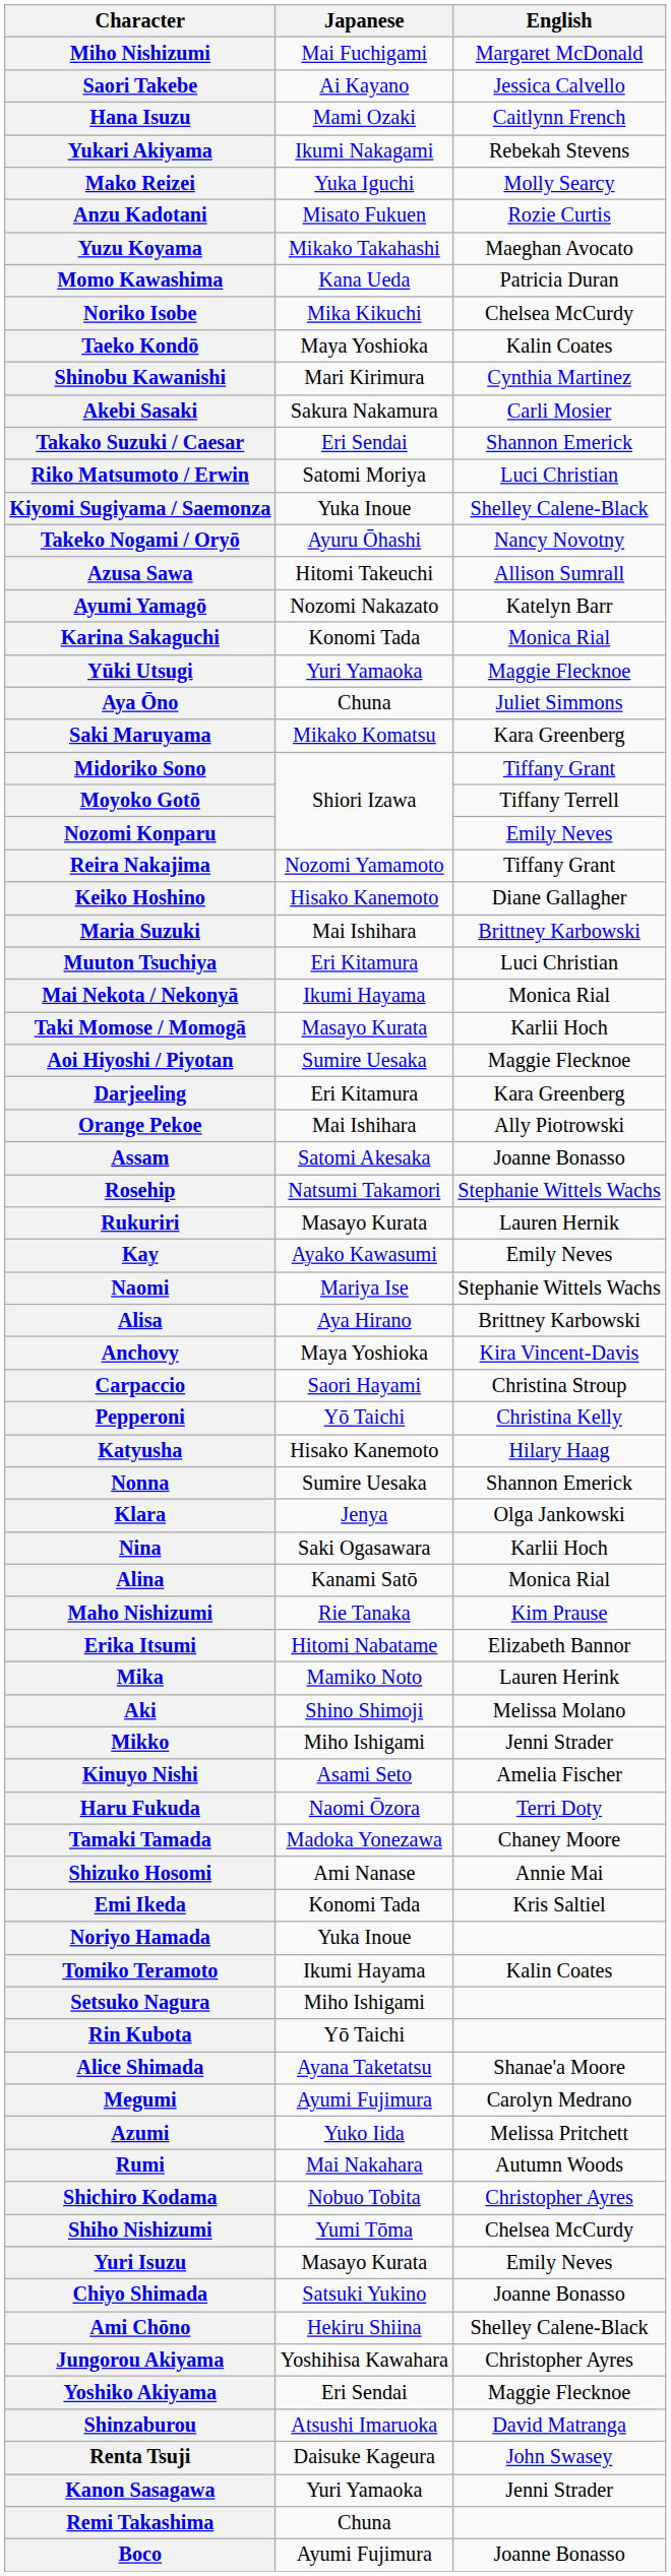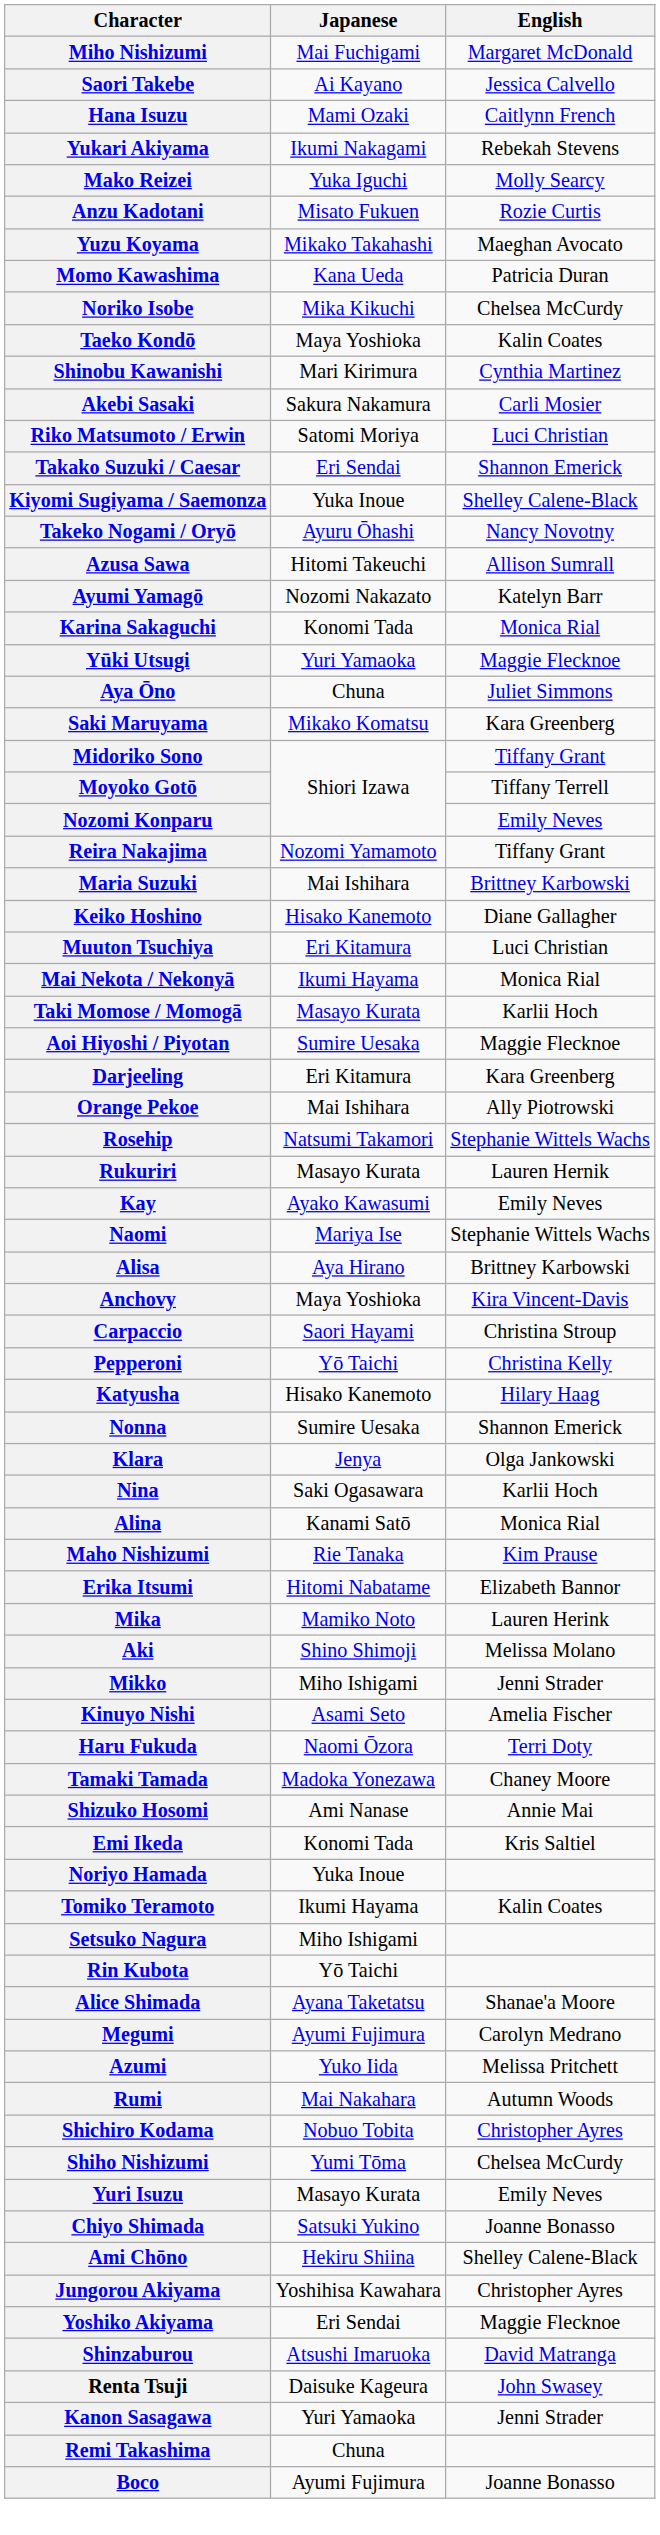 <table class="wikitable" style="text-align:center;">
 <tr>
 <th>Character</th>
 <th>Japanese</th>
 <th>English</th>
 </tr>
 <tr>
 <th><a href='#'>Miho Nishizumi</a></th>
 <td><a href='#'>Mai Fuchigami</a></td>
 <td><a href='#'>Margaret McDonald</a></td>
 </tr>
 <tr>
 <th><a href='#'>Saori Takebe</a></th>
 <td><a href='#'>Ai Kayano</a></td>
 <td><a href='#'>Jessica Calvello</a></td>
 </tr>
 <tr>
 <th><a href='#'>Hana Isuzu</a></th>
 <td><a href='#'>Mami Ozaki</a></td>
 <td><a href='#'>Caitlynn French</a></td>
 </tr>
 <tr>
 <th><a href='#'>Yukari Akiyama</a></th>
 <td><a href='#'>Ikumi Nakagami</a></td>
 <td>Rebekah Stevens</td>
 </tr>
 <tr>
 <th><a href='#'>Mako Reizei</a></th>
 <td><a href='#'>Yuka Iguchi</a></td>
 <td><a href='#'>Molly Searcy</a></td>
 </tr>
 <tr>
 <th><a href='#'>Anzu Kadotani</a></th>
 <td><a href='#'>Misato Fukuen</a></td>
 <td><a href='#'>Rozie Curtis</a></td>
 </tr>
 <tr>
 <th><a href='#'>Yuzu Koyama</a></th>
 <td><a href='#'>Mikako Takahashi</a></td>
 <td>Maeghan Avocato</td>
 </tr>
 <tr>
 <th><a href='#'>Momo Kawashima</a></th>
 <td><a href='#'>Kana Ueda</a></td>
 <td>Patricia Duran</td>
 </tr>
 <tr>
 <th><a href='#'>Noriko Isobe</a></th>
 <td><a href='#'>Mika Kikuchi</a></td>
 <td>Chelsea McCurdy</td>
 </tr>
 <tr>
 <th><a href='#'>Taeko Kondō</a></th>
 <td>Maya Yoshioka</td>
 <td>Kalin Coates</td>
 </tr>
 <tr>
 <th><a href='#'>Shinobu Kawanishi</a></th>
 <td>Mari Kirimura</td>
 <td><a href='#'>Cynthia Martinez</a></td>
 </tr>
 <tr>
 <th><a href='#'>Akebi Sasaki</a></th>
 <td>Sakura Nakamura</td>
 <td><a href='#'>Carli Mosier</a></td>
 </tr>
 <tr>
+<th><a href='#'>Riko Matsumoto / Erwin</a></th>
+<td>Satomi Moriya</td>
+<td><a href='#'>Luci Christian</a></td>
+</tr>
+<tr>
 <th><a href='#'>Takako Suzuki / Caesar</a></th>
 <td><a href='#'>Eri Sendai</a></td>
 <td><a href='#'>Shannon Emerick</a></td>
-</tr>
-<tr>
-<th><a href='#'>Riko Matsumoto / Erwin</a></th>
-<td>Satomi Moriya</td>
-<td><a href='#'>Luci Christian</a></td>
 </tr>
 <tr>
 <th><a href='#'>Kiyomi Sugiyama / Saemonza</a></th>
 <td>Yuka Inoue</td>
 <td><a href='#'>Shelley Calene-Black</a></td>
 </tr>
 <tr>
 <th><a href='#'>Takeko Nogami / Oryō</a></th>
 <td><a href='#'>Ayuru Ōhashi</a></td>
 <td><a href='#'>Nancy Novotny</a></td>
 </tr>
 <tr>
 <th><a href='#'>Azusa Sawa</a></th>
 <td>Hitomi Takeuchi</td>
 <td><a href='#'>Allison Sumrall</a></td>
 </tr>
 <tr>
 <th><a href='#'>Ayumi Yamagō</a></th>
 <td>Nozomi Nakazato</td>
 <td>Katelyn Barr</td>
 </tr>
 <tr>
 <th><a href='#'>Karina Sakaguchi</a></th>
 <td>Konomi Tada</td>
 <td><a href='#'>Monica Rial</a></td>
 </tr>
 <tr>
 <th><a href='#'>Yūki Utsugi</a></th>
 <td><a href='#'>Yuri Yamaoka</a></td>
 <td><a href='#'>Maggie Flecknoe</a></td>
 </tr>
 <tr>
 <th><a href='#'>Aya Ōno</a></th>
 <td>Chuna</td>
 <td><a href='#'>Juliet Simmons</a></td>
 </tr>
 <tr>
 <th><a href='#'>Saki Maruyama</a></th>
 <td><a href='#'>Mikako Komatsu</a></td>
 <td>Kara Greenberg</td>
 </tr>
 <tr>
 <th><a href='#'>Midoriko Sono</a></th>
 <td rowspan="3">Shiori Izawa</td>
 <td><a href='#'>Tiffany Grant</a></td>
 </tr>
 <tr>
 <th><a href='#'>Moyoko Gotō</a></th>
 <td>Tiffany Terrell</td>
 </tr>
 <tr>
 <th><a href='#'>Nozomi Konparu</a></th>
 <td><a href='#'>Emily Neves</a></td>
 </tr>
 <tr>
 <th><a href='#'>Reira Nakajima</a></th>
 <td><a href='#'>Nozomi Yamamoto</a></td>
 <td>Tiffany Grant</td>
 </tr>
 <tr>
+<th><a href='#'>Maria Suzuki</a></th>
+<td>Mai Ishihara</td>
+<td><a href='#'>Brittney Karbowski</a></td>
+</tr>
+<tr>
 <th><a href='#'>Keiko Hoshino</a></th>
 <td><a href='#'>Hisako Kanemoto</a></td>
 <td>Diane Gallagher</td>
-</tr>
-<tr>
-<th><a href='#'>Maria Suzuki</a></th>
-<td>Mai Ishihara</td>
-<td><a href='#'>Brittney Karbowski</a></td>
 </tr>
 <tr>
 <th><a href='#'>Muuton Tsuchiya</a></th>
 <td><a href='#'>Eri Kitamura</a></td>
 <td>Luci Christian</td>
 </tr>
 <tr>
 <th><a href='#'>Mai Nekota / Nekonyā</a></th>
 <td><a href='#'>Ikumi Hayama</a></td>
 <td>Monica Rial</td>
 </tr>
 <tr>
 <th><a href='#'>Taki Momose / Momogā</a></th>
 <td><a href='#'>Masayo Kurata</a></td>
 <td>Karlii Hoch</td>
 </tr>
 <tr>
 <th><a href='#'>Aoi Hiyoshi / Piyotan</a></th>
 <td><a href='#'>Sumire Uesaka</a></td>
 <td>Maggie Flecknoe</td>
 </tr>
 <tr>
 <th><a href='#'>Darjeeling</a></th>
 <td>Eri Kitamura</td>
 <td>Kara Greenberg</td>
 </tr>
 <tr>
 <th><a href='#'>Orange Pekoe</a></th>
 <td>Mai Ishihara</td>
 <td>Ally Piotrowski</td>
-</tr>
-<tr>
-<th><a href='#'>Assam</a></th>
-<td><a href='#'>Satomi Akesaka</a></td>
-<td>Joanne Bonasso</td>
 </tr>
 <tr>
 <th><a href='#'>Rosehip</a></th>
 <td><a href='#'>Natsumi Takamori</a></td>
 <td><a href='#'>Stephanie Wittels Wachs</a></td>
 </tr>
 <tr>
 <th><a href='#'>Rukuriri</a></th>
 <td>Masayo Kurata</td>
 <td>Lauren Hernik</td>
 </tr>
 <tr>
 <th><a href='#'>Kay</a></th>
 <td><a href='#'>Ayako Kawasumi</a></td>
 <td>Emily Neves</td>
 </tr>
 <tr>
 <th><a href='#'>Naomi</a></th>
 <td><a href='#'>Mariya Ise</a></td>
 <td>Stephanie Wittels Wachs</td>
 </tr>
 <tr>
 <th><a href='#'>Alisa</a></th>
 <td><a href='#'>Aya Hirano</a></td>
 <td>Brittney Karbowski</td>
 </tr>
 <tr>
 <th><a href='#'>Anchovy</a></th>
 <td>Maya Yoshioka</td>
 <td><a href='#'>Kira Vincent-Davis</a></td>
 </tr>
 <tr>
 <th><a href='#'>Carpaccio</a></th>
 <td><a href='#'>Saori Hayami</a></td>
 <td>Christina Stroup</td>
 </tr>
 <tr>
 <th><a href='#'>Pepperoni</a></th>
 <td><a href='#'>Yō Taichi</a></td>
 <td><a href='#'>Christina Kelly</a></td>
 </tr>
 <tr>
 <th><a href='#'>Katyusha</a></th>
 <td>Hisako Kanemoto</td>
 <td><a href='#'>Hilary Haag</a></td>
 </tr>
 <tr>
 <th><a href='#'>Nonna</a></th>
 <td>Sumire Uesaka</td>
 <td>Shannon Emerick</td>
 </tr>
 <tr>
 <th><a href='#'>Klara</a></th>
 <td><a href='#'>Jenya</a></td>
 <td>Olga Jankowski</td>
 </tr>
 <tr>
 <th><a href='#'>Nina</a></th>
 <td>Saki Ogasawara</td>
 <td>Karlii Hoch</td>
 </tr>
 <tr>
 <th><a href='#'>Alina</a></th>
 <td>Kanami Satō</td>
 <td>Monica Rial</td>
 </tr>
 <tr>
 <th><a href='#'>Maho Nishizumi</a></th>
 <td><a href='#'>Rie Tanaka</a></td>
 <td><a href='#'>Kim Prause</a></td>
 </tr>
 <tr>
 <th><a href='#'>Erika Itsumi</a></th>
 <td><a href='#'>Hitomi Nabatame</a></td>
 <td>Elizabeth Bannor</td>
 </tr>
 <tr>
 <th><a href='#'>Mika</a></th>
 <td><a href='#'>Mamiko Noto</a></td>
 <td>Lauren Herink</td>
 </tr>
 <tr>
 <th><a href='#'>Aki</a></th>
 <td><a href='#'>Shino Shimoji</a></td>
 <td>Melissa Molano</td>
 </tr>
 <tr>
 <th><a href='#'>Mikko</a></th>
 <td>Miho Ishigami</td>
 <td>Jenni Strader</td>
 </tr>
 <tr>
 <th><a href='#'>Kinuyo Nishi</a></th>
 <td><a href='#'>Asami Seto</a></td>
 <td>Amelia Fischer</td>
 </tr>
 <tr>
 <th><a href='#'>Haru Fukuda</a></th>
 <td><a href='#'>Naomi Ōzora</a></td>
 <td><a href='#'>Terri Doty</a></td>
 </tr>
 <tr>
 <th><a href='#'>Tamaki Tamada</a></th>
 <td><a href='#'>Madoka Yonezawa</a></td>
 <td>Chaney Moore</td>
 </tr>
 <tr>
 <th><a href='#'>Shizuko Hosomi</a></th>
 <td>Ami Nanase</td>
 <td>Annie Mai</td>
 </tr>
 <tr>
 <th><a href='#'>Emi Ikeda</a></th>
 <td>Konomi Tada</td>
 <td>Kris Saltiel</td>
 </tr>
 <tr>
 <th><a href='#'>Noriyo Hamada</a></th>
 <td>Yuka Inoue</td>
 <td></td>
 </tr>
 <tr>
 <th><a href='#'>Tomiko Teramoto</a></th>
 <td>Ikumi Hayama</td>
 <td>Kalin Coates</td>
 </tr>
 <tr>
 <th><a href='#'>Setsuko Nagura</a></th>
 <td>Miho Ishigami</td>
 <td></td>
 </tr>
 <tr>
 <th><a href='#'>Rin Kubota</a></th>
 <td>Yō Taichi</td>
 <td></td>
 </tr>
 <tr>
 <th><a href='#'>Alice Shimada</a></th>
 <td><a href='#'>Ayana Taketatsu</a></td>
 <td>Shanae'a Moore</td>
 </tr>
 <tr>
 <th><a href='#'>Megumi</a></th>
 <td><a href='#'>Ayumi Fujimura</a></td>
 <td>Carolyn Medrano</td>
 </tr>
 <tr>
 <th><a href='#'>Azumi</a></th>
 <td><a href='#'>Yuko Iida</a></td>
 <td>Melissa Pritchett</td>
 </tr>
 <tr>
 <th><a href='#'>Rumi</a></th>
 <td><a href='#'>Mai Nakahara</a></td>
 <td>Autumn Woods</td>
 </tr>
 <tr>
 <th><a href='#'>Shichiro Kodama</a></th>
 <td><a href='#'>Nobuo Tobita</a></td>
 <td><a href='#'>Christopher Ayres</a></td>
 </tr>
 <tr>
 <th><a href='#'>Shiho Nishizumi</a></th>
 <td><a href='#'>Yumi Tōma</a></td>
 <td>Chelsea McCurdy</td>
 </tr>
 <tr>
 <th><a href='#'>Yuri Isuzu</a></th>
 <td>Masayo Kurata</td>
 <td>Emily Neves</td>
 </tr>
 <tr>
 <th><a href='#'>Chiyo Shimada</a></th>
 <td><a href='#'>Satsuki Yukino</a></td>
 <td>Joanne Bonasso</td>
 </tr>
 <tr>
 <th><a href='#'>Ami Chōno</a></th>
 <td><a href='#'>Hekiru Shiina</a></td>
 <td>Shelley Calene-Black</td>
 </tr>
 <tr>
 <th><a href='#'>Jungorou Akiyama</a></th>
 <td>Yoshihisa Kawahara</td>
 <td>Christopher Ayres</td>
 </tr>
 <tr>
 <th><a href='#'>Yoshiko Akiyama</a></th>
 <td>Eri Sendai</td>
 <td>Maggie Flecknoe</td>
 </tr>
 <tr>
 <th><a href='#'>Shinzaburou</a></th>
 <td><a href='#'>Atsushi Imaruoka</a></td>
 <td><a href='#'>David Matranga</a></td>
 </tr>
 <tr>
 <th>Renta Tsuji</th>
 <td>Daisuke Kageura</td>
 <td><a href='#'>John Swasey</a></td>
 </tr>
 <tr>
 <th><a href='#'>Kanon Sasagawa</a></th>
 <td>Yuri Yamaoka</td>
 <td>Jenni Strader</td>
 </tr>
 <tr>
 <th><a href='#'>Remi Takashima</a></th>
 <td>Chuna</td>
 <td></td>
 </tr>
 <tr>
 <th><a href='#'>Boco</a></th>
 <td>Ayumi Fujimura</td>
 <td>Joanne Bonasso</td>
 </tr>
 </table>
